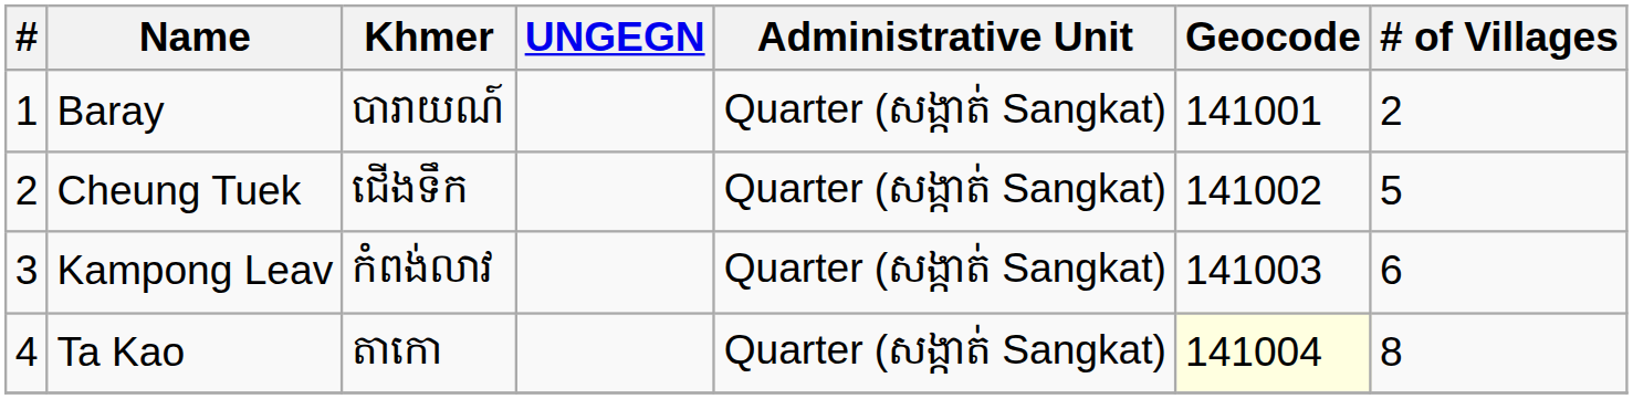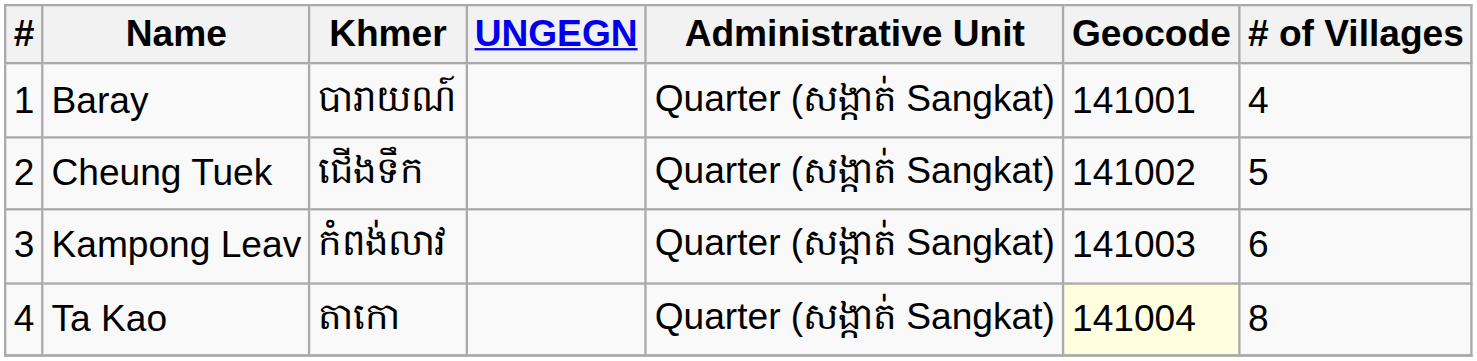 <table class="wikitable sortable">
 <tr>
 <th>#</th>
 <th>Name</th>
 <th>Khmer</th>
 <th><a href='#'>UNGEGN</a></th>
 <th>Administrative Unit</th>
 <th>Geocode</th>
 <th># of Villages</th>
 </tr>
 <tr>
 <td>1</td>
 <td>Baray</td>
 <td>បារាយណ៍</td>
 <td></td>
 <td>Quarter (សង្កាត់ Sangkat)</td>
 <td>141001</td>
-<td>2</td>
+<td>4</td>
 </tr>
 <tr>
 <td>2</td>
 <td>Cheung Tuek</td>
 <td>ជើងទឹក</td>
 <td></td>
 <td>Quarter (សង្កាត់ Sangkat)</td>
 <td>141002</td>
 <td>5</td>
 </tr>
 <tr>
 <td>3</td>
 <td>Kampong Leav</td>
 <td>កំពង់លាវ</td>
 <td></td>
 <td>Quarter (សង្កាត់ Sangkat)</td>
 <td>141003</td>
 <td>6</td>
 </tr>
 <tr>
 <td>4</td>
 <td>Ta Kao</td>
 <td>តាកោ</td>
 <td></td>
 <td>Quarter (សង្កាត់ Sangkat)</td>
 <td style="background: lightyellow;">141004</td>
 <td>8</td>
 </tr>
 <tr>
 </tr>
 </table>
